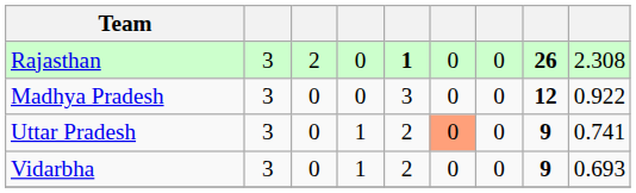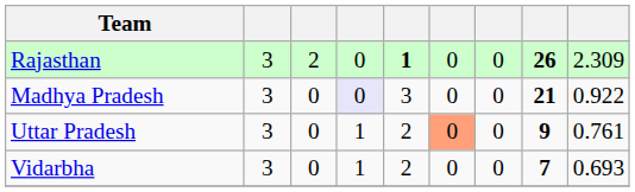 <table class="wikitable" style="text-align:center">
 <tr>
 <th style="width:160px">Team</th>
 <th style="width:25px"></th>
 <th style="width:25px"></th>
 <th style="width:25px"></th>
 <th style="width:25px"></th>
 <th style="width:25px"></th>
 <th style="width:25px"></th>
 <th style="width:25px"></th>
 <th style="width:25px;"></th>
 </tr>
 <tr style="background:#cfc;">
 <td style="text-align:left"><a href='#'>Rajasthan</a></td>
 <td>3</td>
 <td>2</td>
 <td>0</td>
 <td><strong>1</strong></td>
 <td>0</td>
 <td>0</td>
 <td><strong>26</strong></td>
-<td>2.308</td>
+<td>2.309</td>
 </tr>
 <tr>
 <td style="text-align:left"><a href='#'>Madhya Pradesh</a></td>
 <td>3</td>
 <td>0</td>
-<td>0</td>
+<td style="background: lavender;">0</td>
 <td>3</td>
 <td>0</td>
 <td>0</td>
-<td><strong>12</strong></td>
+<td><strong>21</strong></td>
 <td>0.922</td>
 </tr>
 <tr>
 <td style="text-align:left"><a href='#'>Uttar Pradesh</a></td>
 <td>3</td>
 <td>0</td>
 <td>1</td>
 <td>2</td>
 <td style="background: lightsalmon;">0</td>
 <td>0</td>
 <td><strong>9</strong></td>
-<td>0.741</td>
+<td>0.761</td>
 </tr>
 <tr>
 <td style="text-align:left"><a href='#'>Vidarbha</a></td>
 <td>3</td>
 <td>0</td>
 <td>1</td>
 <td>2</td>
 <td>0</td>
 <td>0</td>
-<td><strong>9</strong></td>
+<td><strong>7</strong></td>
 <td>0.693</td>
 </tr>
 <tr>
 </tr>
 </table>
